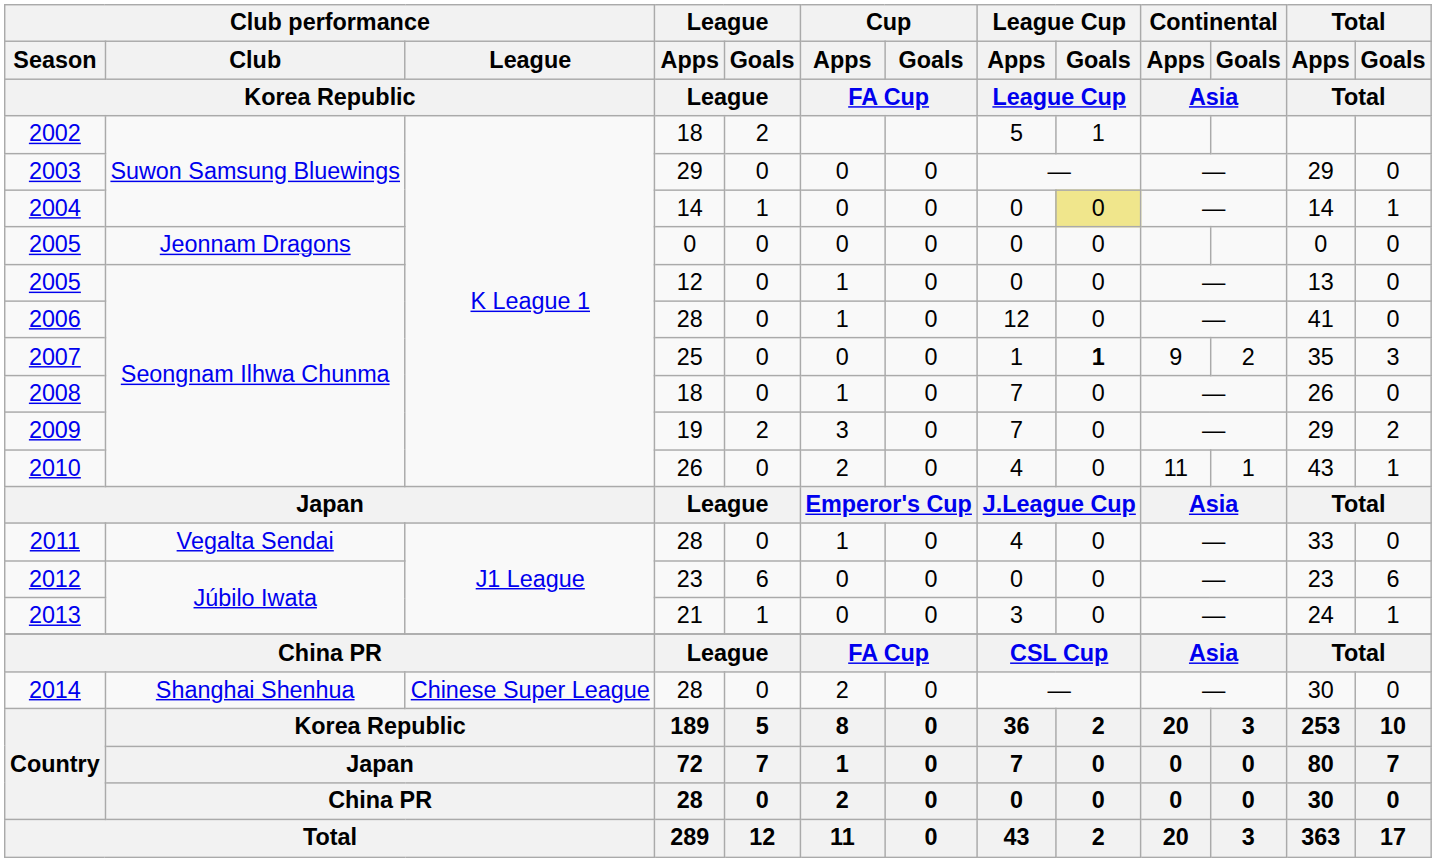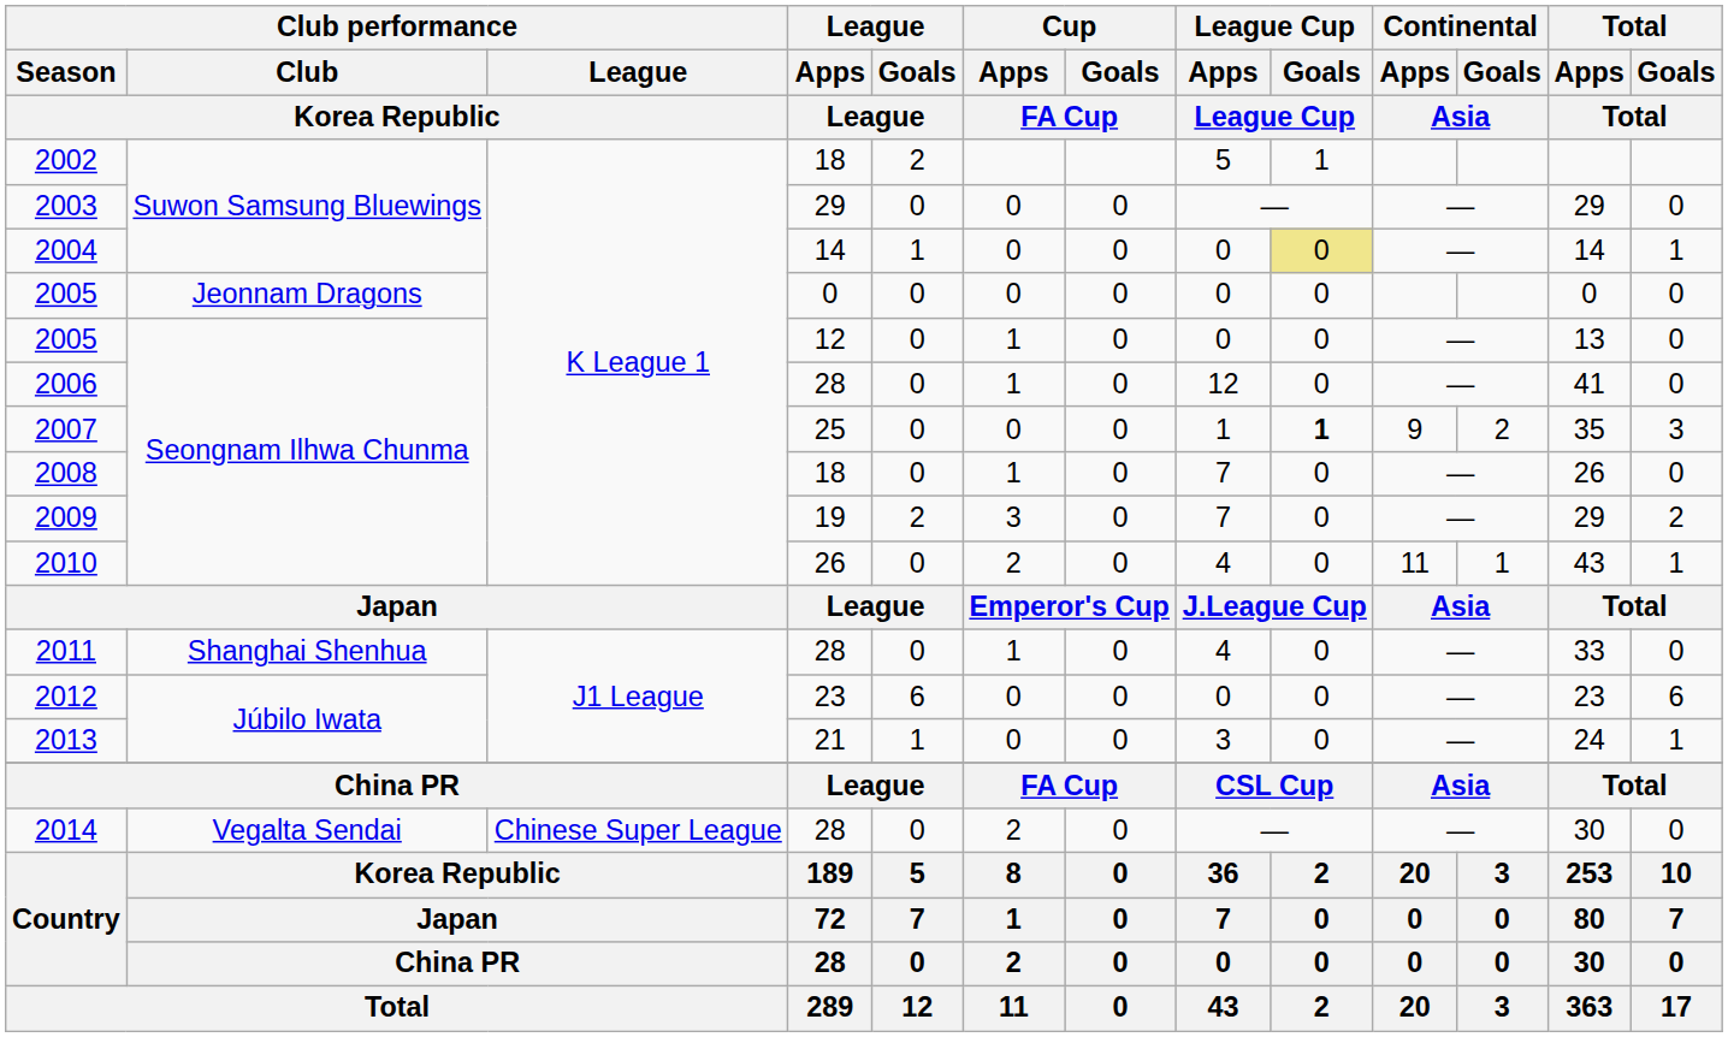 <table class="wikitable" style="text-align:center;">
 <tr>
 <th colspan=3>Club performance</th>
 <th colspan=2>League</th>
 <th colspan=2>Cup</th>
 <th colspan=2>League Cup</th>
 <th colspan=2>Continental</th>
 <th colspan=2>Total</th>
 </tr>
 <tr>
 <th>Season</th>
 <th>Club</th>
 <th>League</th>
 <th>Apps</th>
 <th>Goals</th>
 <th>Apps</th>
 <th>Goals</th>
 <th>Apps</th>
 <th>Goals</th>
 <th>Apps</th>
 <th>Goals</th>
 <th>Apps</th>
 <th>Goals</th>
 </tr>
 <tr>
 <th colspan=3>Korea Republic</th>
 <th colspan=2>League</th>
 <th colspan=2><a href='#'>FA Cup</a></th>
 <th colspan=2><a href='#'>League Cup</a></th>
 <th colspan=2><a href='#'>Asia</a></th>
 <th colspan=2>Total</th>
 </tr>
 <tr>
 <td><a href='#'>2002</a></td>
 <td rowspan="3"><a href='#'>Suwon Samsung Bluewings</a></td>
 <td rowspan="10"><a href='#'>K League 1</a></td>
 <td>18</td>
 <td>2</td>
 <td></td>
 <td></td>
 <td>5</td>
 <td>1</td>
 <td></td>
 <td></td>
 <td></td>
 <td></td>
 </tr>
 <tr>
 <td><a href='#'>2003</a></td>
 <td>29</td>
 <td>0</td>
 <td>0</td>
 <td>0</td>
 <td colspan="2">—</td>
 <td colspan="2">—</td>
 <td>29</td>
 <td>0</td>
 </tr>
 <tr>
 <td><a href='#'>2004</a></td>
 <td>14</td>
 <td>1</td>
 <td>0</td>
 <td>0</td>
 <td>0</td>
 <td style="background: khaki;">0</td>
 <td colspan="2">—</td>
 <td>14</td>
 <td>1</td>
 </tr>
 <tr>
 <td><a href='#'>2005</a></td>
 <td rowspan="1"><a href='#'>Jeonnam Dragons</a></td>
 <td>0</td>
 <td>0</td>
 <td>0</td>
 <td>0</td>
 <td>0</td>
 <td>0</td>
 <td></td>
 <td></td>
 <td>0</td>
 <td>0</td>
 </tr>
 <tr>
 <td><a href='#'>2005</a></td>
 <td rowspan="6"><a href='#'>Seongnam Ilhwa Chunma</a></td>
 <td>12</td>
 <td>0</td>
 <td>1</td>
 <td>0</td>
 <td>0</td>
 <td>0</td>
 <td colspan="2">—</td>
 <td>13</td>
 <td>0</td>
 </tr>
 <tr>
 <td><a href='#'>2006</a></td>
 <td>28</td>
 <td>0</td>
 <td>1</td>
 <td>0</td>
 <td>12</td>
 <td>0</td>
 <td colspan="2">—</td>
 <td>41</td>
 <td>0</td>
 </tr>
 <tr>
 <td><a href='#'>2007</a></td>
 <td>25</td>
 <td>0</td>
 <td>0</td>
 <td>0</td>
 <td>1</td>
 <td><strong>1</strong></td>
 <td>9</td>
 <td>2</td>
 <td>35</td>
 <td>3</td>
 </tr>
 <tr>
 <td><a href='#'>2008</a></td>
 <td>18</td>
 <td>0</td>
 <td>1</td>
 <td>0</td>
 <td>7</td>
 <td>0</td>
 <td colspan="2">—</td>
 <td>26</td>
 <td>0</td>
 </tr>
 <tr>
 <td><a href='#'>2009</a></td>
 <td>19</td>
 <td>2</td>
 <td>3</td>
 <td>0</td>
 <td>7</td>
 <td>0</td>
 <td colspan="2">—</td>
 <td>29</td>
 <td>2</td>
 </tr>
 <tr>
 <td><a href='#'>2010</a></td>
 <td>26</td>
 <td>0</td>
 <td>2</td>
 <td>0</td>
 <td>4</td>
 <td>0</td>
 <td>11</td>
 <td>1</td>
 <td>43</td>
 <td>1</td>
 </tr>
 <tr>
 <th colspan=3>Japan</th>
 <th colspan=2>League</th>
 <th colspan=2><a href='#'>Emperor's Cup</a></th>
 <th colspan=2><a href='#'>J.League Cup</a></th>
 <th colspan=2><a href='#'>Asia</a></th>
 <th colspan=2>Total</th>
 </tr>
 <tr>
 <td><a href='#'>2011</a></td>
-<td rowspan="1"><a href='#'>Vegalta Sendai</a></td>
+<td rowspan="1"><a href='#'>Shanghai Shenhua</a></td>
 <td rowspan="3"><a href='#'>J1 League</a></td>
 <td>28</td>
 <td>0</td>
 <td>1</td>
 <td>0</td>
 <td>4</td>
 <td>0</td>
 <td colspan="2">—</td>
 <td>33</td>
 <td>0</td>
 </tr>
 <tr>
 <td><a href='#'>2012</a></td>
 <td rowspan="2"><a href='#'>Júbilo Iwata</a></td>
 <td>23</td>
 <td>6</td>
 <td>0</td>
 <td>0</td>
 <td>0</td>
 <td>0</td>
 <td colspan="2">—</td>
 <td>23</td>
 <td>6</td>
 </tr>
 <tr>
 <td><a href='#'>2013</a></td>
 <td>21</td>
 <td>1</td>
 <td>0</td>
 <td>0</td>
 <td>3</td>
 <td>0</td>
 <td colspan="2">—</td>
 <td>24</td>
 <td>1</td>
 </tr>
 <tr>
 </tr>
 <tr>
 <th colspan=3>China PR</th>
 <th colspan=2>League</th>
 <th colspan=2><a href='#'>FA Cup</a></th>
 <th colspan=2><a href='#'>CSL Cup</a></th>
 <th colspan=2><a href='#'>Asia</a></th>
 <th colspan=2>Total</th>
 </tr>
 <tr>
 <td><a href='#'>2014</a></td>
-<td rowspan="1"><a href='#'>Shanghai Shenhua</a></td>
+<td rowspan="1"><a href='#'>Vegalta Sendai</a></td>
 <td rowspan="1"><a href='#'>Chinese Super League</a></td>
 <td>28</td>
 <td>0</td>
 <td>2</td>
 <td>0</td>
 <td colspan="2">—</td>
 <td colspan="2">—</td>
 <td>30</td>
 <td>0</td>
 </tr>
 <tr>
 <th rowspan=3>Country</th>
 <th colspan=2>Korea Republic</th>
 <th>189</th>
 <th>5</th>
 <th>8</th>
 <th>0</th>
 <th>36</th>
 <th>2</th>
 <th>20</th>
 <th>3</th>
 <th>253</th>
 <th>10</th>
 </tr>
 <tr>
 <th colspan=2>Japan</th>
 <th>72</th>
 <th>7</th>
 <th>1</th>
 <th>0</th>
 <th>7</th>
 <th>0</th>
 <th>0</th>
 <th>0</th>
 <th>80</th>
 <th>7</th>
 </tr>
 <tr>
 <th colspan=2>China PR</th>
 <th>28</th>
 <th>0</th>
 <th>2</th>
 <th>0</th>
 <th>0</th>
 <th>0</th>
 <th>0</th>
 <th>0</th>
 <th>30</th>
 <th>0</th>
 </tr>
 <tr>
 <th colspan=3>Total</th>
 <th>289</th>
 <th>12</th>
 <th>11</th>
 <th>0</th>
 <th>43</th>
 <th>2</th>
 <th>20</th>
 <th>3</th>
 <th>363</th>
 <th>17</th>
 </tr>
 </table>
